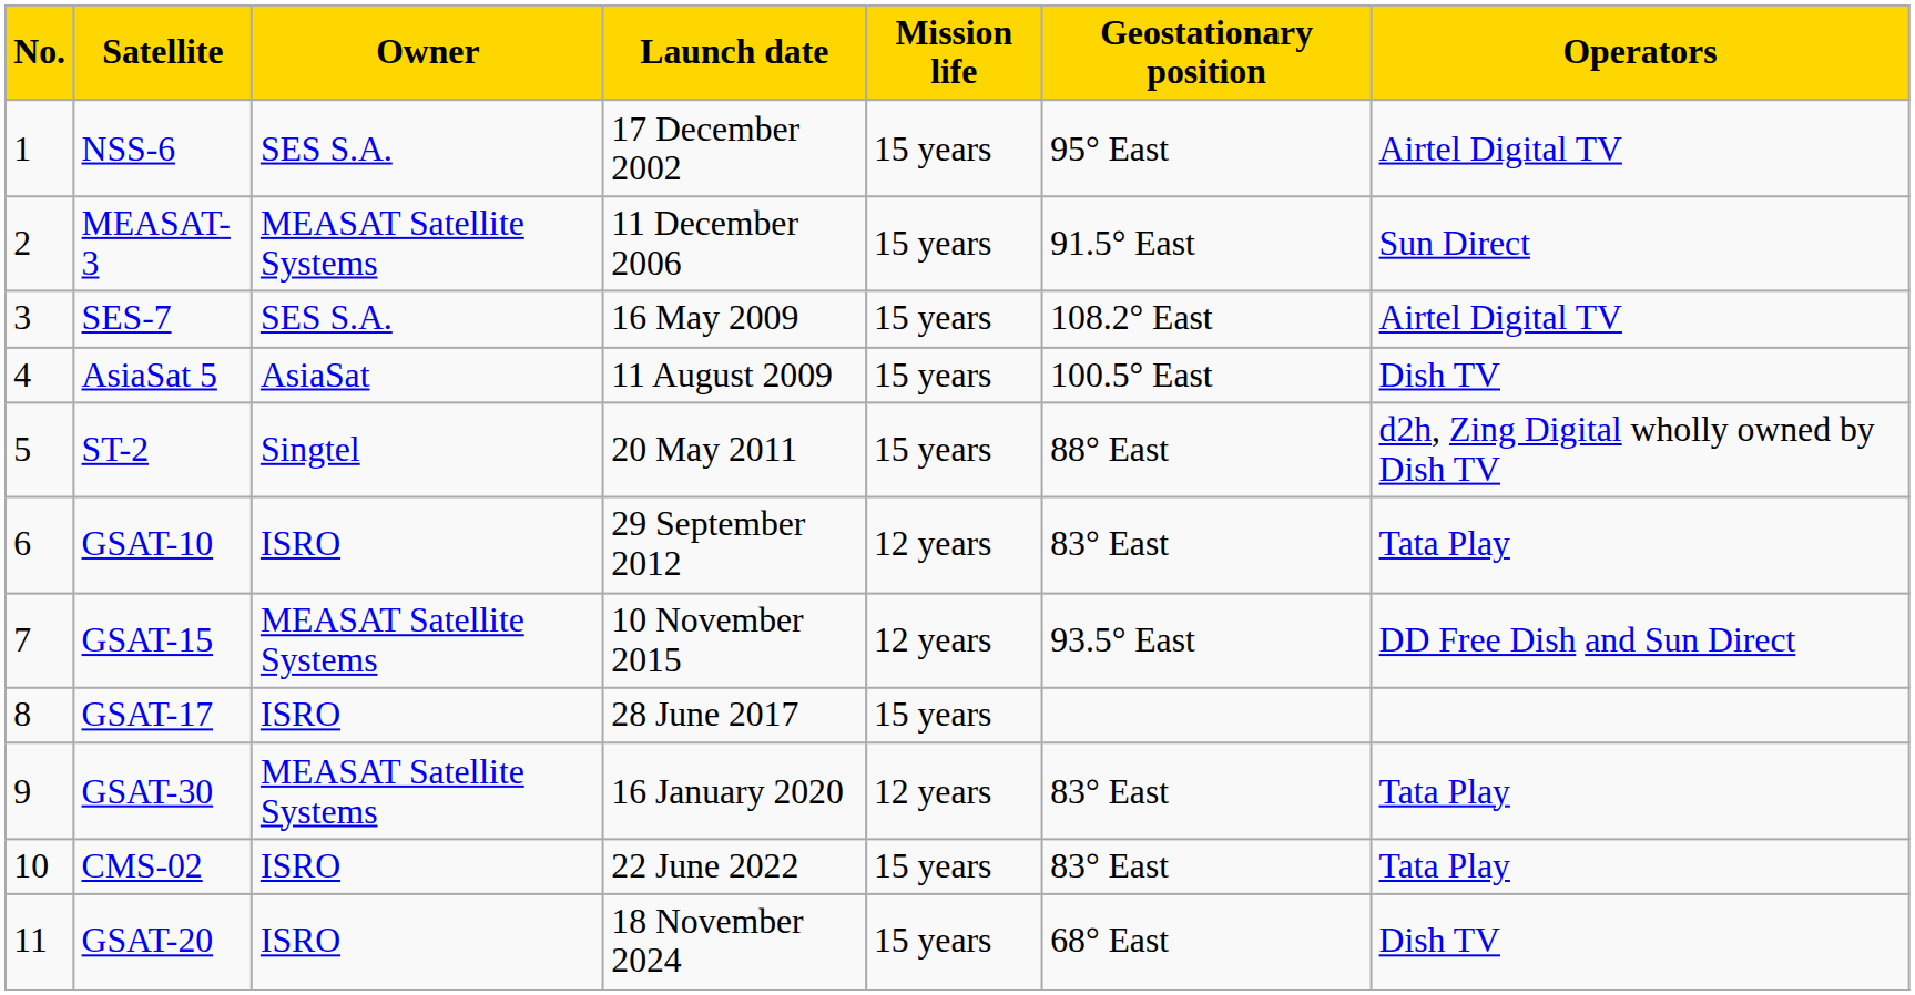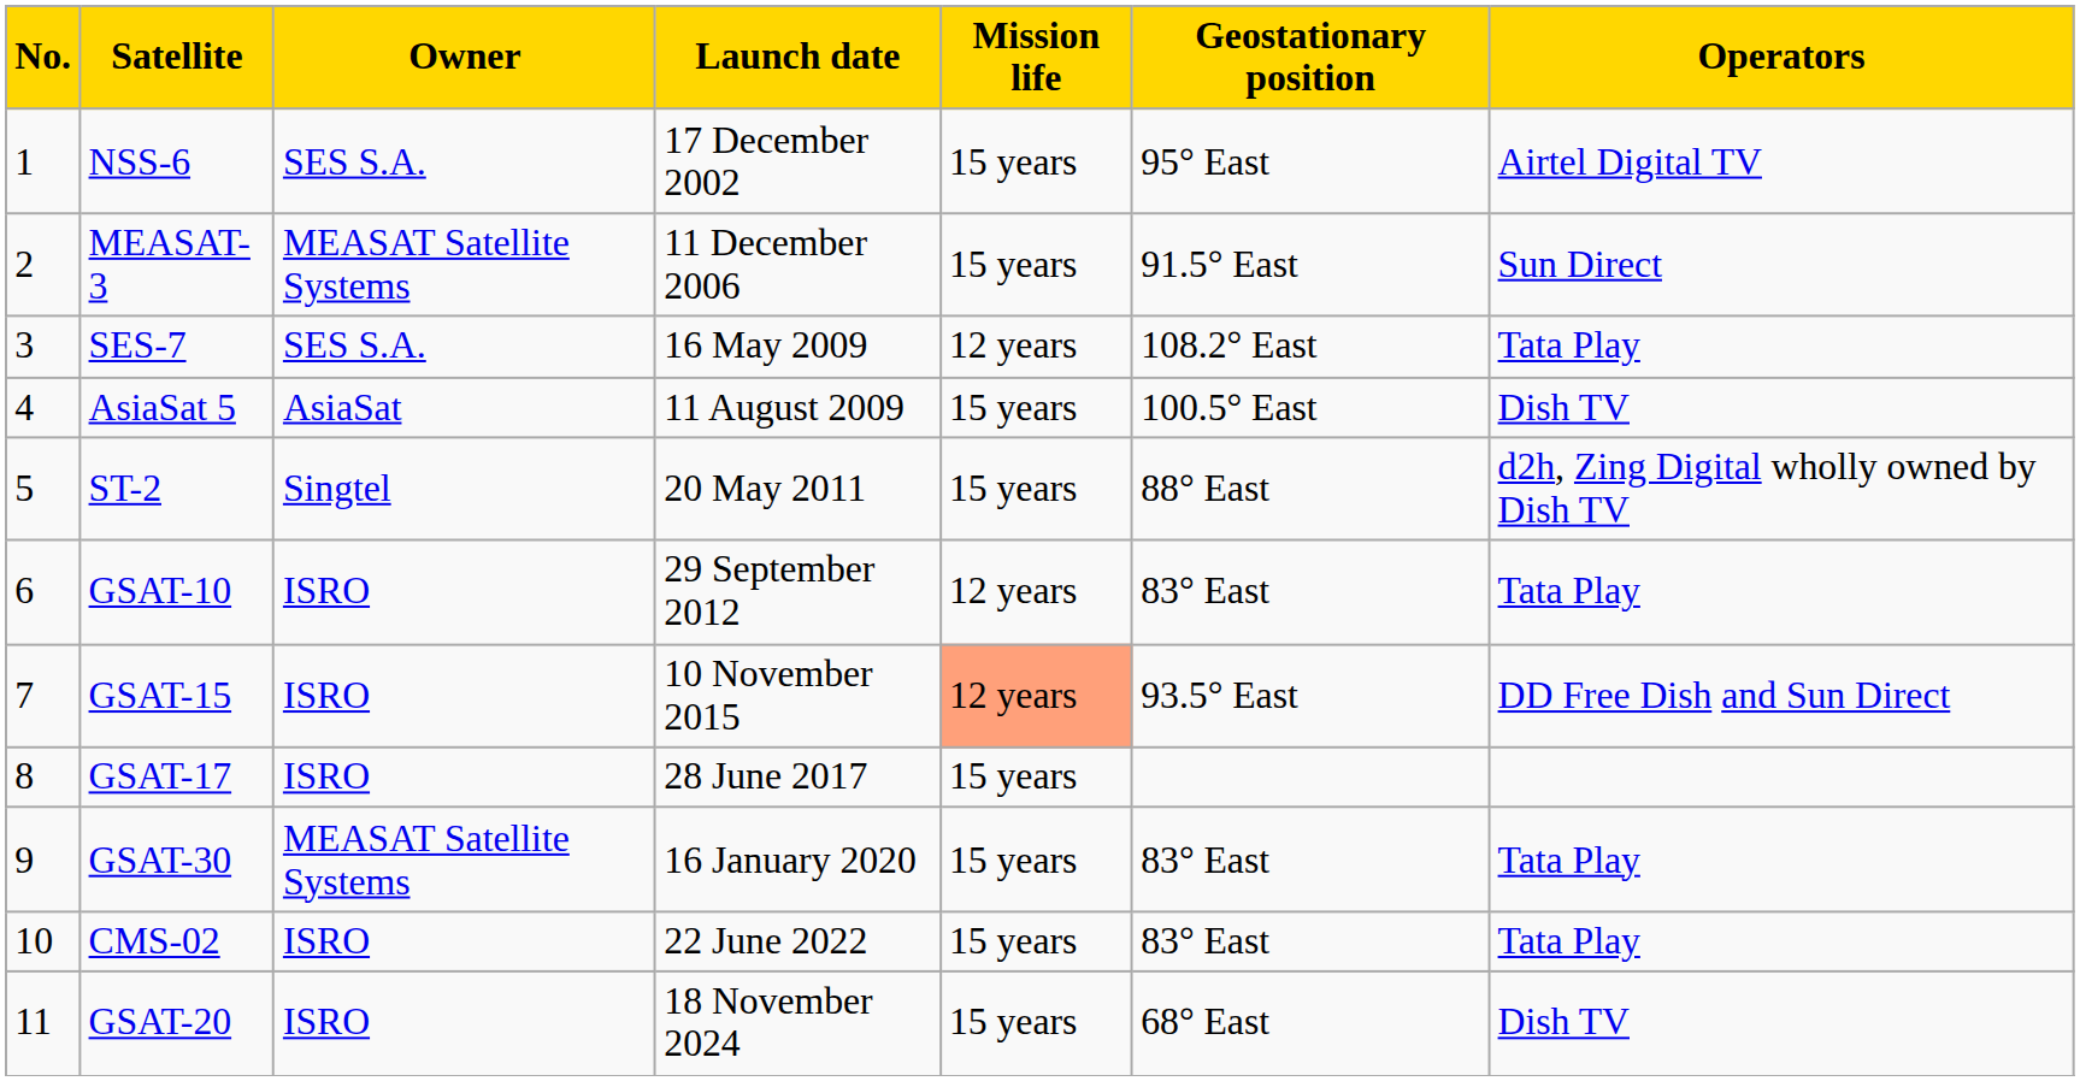 <table class="wikitable">
 <tr>
 <th style="background-color:gold">No.</th>
 <th style="background-color:gold">Satellite</th>
 <th style="background-color:gold">Owner</th>
 <th style="background-color:gold">Launch date</th>
 <th style="background-color:gold">Mission life</th>
 <th style="background-color:gold">Geostationary position</th>
 <th style="background-color:gold">Operators</th>
 </tr>
 <tr>
 <td>1</td>
 <td><a href='#'>NSS-6</a></td>
 <td><a href='#'>SES S.A.</a></td>
 <td>17 December 2002</td>
 <td>15 years</td>
 <td>95° East</td>
 <td><a href='#'>Airtel Digital TV</a></td>
 </tr>
 <tr>
 <td>2</td>
 <td><a href='#'>MEASAT-3</a></td>
 <td><a href='#'>MEASAT Satellite Systems</a></td>
 <td>11 December 2006</td>
 <td>15 years</td>
 <td>91.5° East</td>
 <td><a href='#'>Sun Direct</a></td>
 </tr>
 <tr>
 <td>3</td>
 <td><a href='#'>SES-7</a></td>
 <td><a href='#'>SES S.A.</a></td>
 <td>16 May 2009</td>
-<td>15 years</td>
+<td>12 years</td>
 <td>108.2° East</td>
-<td><a href='#'>Airtel Digital TV</a></td>
+<td><a href='#'>Tata Play</a></td>
 </tr>
 <tr>
 <td>4</td>
 <td><a href='#'>AsiaSat 5</a></td>
 <td><a href='#'>AsiaSat</a></td>
 <td>11 August 2009</td>
 <td>15 years</td>
 <td>100.5° East</td>
 <td><a href='#'>Dish TV</a></td>
 </tr>
 <tr>
 <td>5</td>
 <td><a href='#'>ST-2</a></td>
 <td><a href='#'>Singtel</a></td>
 <td>20 May 2011</td>
 <td>15 years</td>
 <td>88° East</td>
 <td><a href='#'>d2h</a>, <a href='#'>Zing Digital</a> wholly owned by <a href='#'>Dish TV</a></td>
 </tr>
 <tr>
 <td>6</td>
 <td><a href='#'>GSAT-10</a></td>
 <td><a href='#'>ISRO</a></td>
 <td>29 September 2012</td>
 <td>12 years</td>
 <td>83° East</td>
 <td><a href='#'>Tata Play</a></td>
 </tr>
 <tr>
 <td>7</td>
 <td><a href='#'>GSAT-15</a></td>
-<td><a href='#'>MEASAT Satellite Systems</a></td>
+<td><a href='#'>ISRO</a></td>
 <td>10 November 2015</td>
-<td>12 years</td>
+<td style="background: lightsalmon;">12 years</td>
 <td>93.5° East</td>
 <td><a href='#'>DD Free Dish</a> <a href='#'>and Sun Direct</a></td>
 </tr>
 <tr>
 <td>8</td>
 <td><a href='#'>GSAT-17</a></td>
 <td><a href='#'>ISRO</a></td>
 <td>28 June 2017</td>
 <td>15 years</td>
 <td></td>
 <td></td>
 </tr>
 <tr>
 <td>9</td>
 <td><a href='#'>GSAT-30</a></td>
 <td><a href='#'>MEASAT Satellite Systems</a></td>
 <td>16 January 2020</td>
-<td>12 years</td>
+<td>15 years</td>
 <td>83° East</td>
 <td><a href='#'>Tata Play</a></td>
 </tr>
 <tr>
 <td>10</td>
 <td><a href='#'>CMS-02</a></td>
 <td><a href='#'>ISRO</a></td>
 <td>22 June 2022</td>
 <td>15 years</td>
 <td>83° East</td>
 <td><a href='#'>Tata Play</a></td>
 </tr>
 <tr>
 <td>11</td>
 <td><a href='#'>GSAT-20</a></td>
 <td><a href='#'>ISRO</a></td>
 <td>18 November 2024</td>
 <td>15 years</td>
 <td>68° East</td>
 <td><a href='#'>Dish TV</a></td>
 </tr>
 <tr>
 </tr>
 </table>
